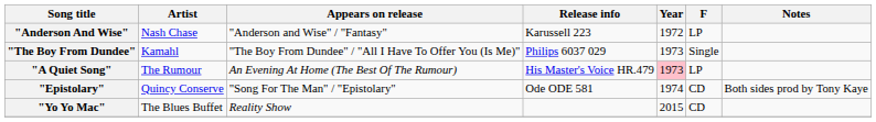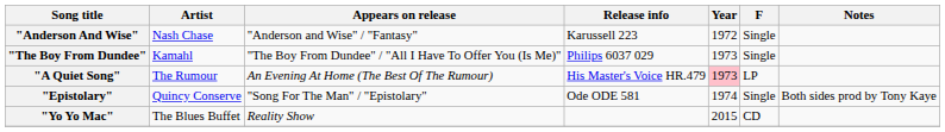 <table class="wikitable plainrowheaders sortable">
 <tr>
 <th scope="col">Song title</th>
 <th scope="col">Artist</th>
 <th scope="col">Appears on release</th>
 <th scope="col">Release info</th>
 <th scope="col">Year</th>
 <th scope="col">F</th>
 <th scope="col" class="unsortable">Notes</th>
 </tr>
 <tr>
 <th scope="row">"Anderson And Wise"</th>
 <td><a href='#'>Nash Chase</a></td>
 <td>"Anderson and Wise" / "Fantasy"</td>
 <td>Karussell  223</td>
 <td>1972</td>
-<td>LP</td>
+<td>Single</td>
 <td></td>
 </tr>
 <tr>
 <th scope="row">"The Boy From Dundee"</th>
 <td><a href='#'>Kamahl</a></td>
 <td>"The Boy From Dundee" / "All I Have To Offer You (Is Me)"</td>
 <td><a href='#'>Philips</a> 6037 029</td>
 <td>1973</td>
 <td>Single</td>
 <td></td>
 </tr>
 <tr>
 <th scope="row">"A Quiet Song"</th>
 <td><a href='#'>The Rumour</a></td>
 <td><em> An Evening At Home (The Best Of The Rumour)</em></td>
 <td><a href='#'>His Master's Voice</a> HR.479</td>
 <td style="background: pink;">1973</td>
 <td>LP</td>
 <td></td>
 </tr>
 <tr>
 <th scope="row">"Epistolary"</th>
 <td><a href='#'>Quincy Conserve</a></td>
 <td>"Song For The Man" / "Epistolary"</td>
 <td>Ode ODE 581</td>
 <td>1974</td>
-<td>CD</td>
+<td>Single</td>
 <td>Both sides prod by Tony Kaye</td>
 </tr>
 <tr>
 <th scope="row">"Yo Yo Mac"</th>
 <td>The Blues Buffet</td>
 <td><em>Reality Show</em></td>
 <td></td>
 <td>2015</td>
 <td>CD</td>
 <td></td>
 </tr>
 <tr>
 </tr>
 </table>
